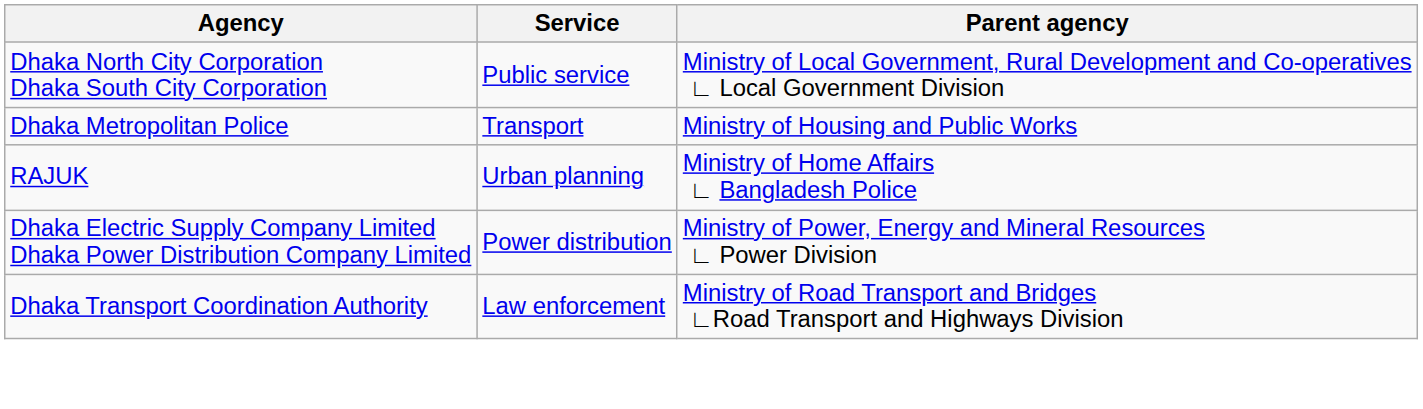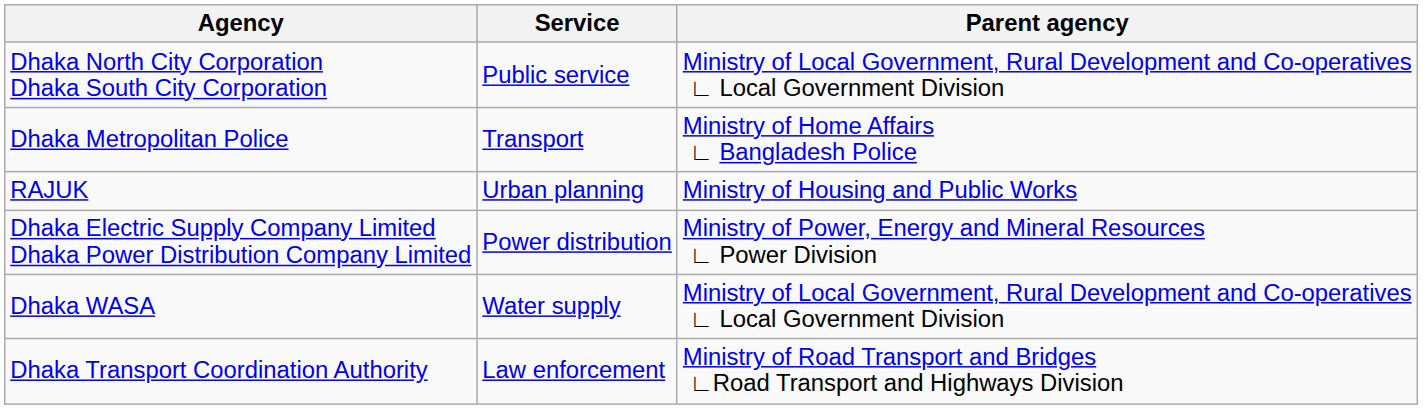 <table class="wikitable sortable">
 <tr>
 <th>Agency</th>
 <th>Service</th>
 <th>Parent agency</th>
 </tr>
 <tr>
 <td><a href='#'>Dhaka North City Corporation</a><br><a href='#'>Dhaka South City Corporation</a></td>
 <td><a href='#'>Public service</a></td>
 <td><a href='#'>Ministry of Local Government, Rural Development and Co-operatives</a><br> ∟ Local Government Division</td>
 </tr>
 <tr>
 <td><a href='#'>Dhaka Metropolitan Police</a></td>
 <td><a href='#'>Transport</a></td>
-<td><a href='#'>Ministry of Housing and Public Works</a></td>
+<td><a href='#'>Ministry of Home Affairs</a><br> ∟ <a href='#'>Bangladesh Police</a></td>
 </tr>
 <tr>
 <td><a href='#'>RAJUK</a></td>
 <td><a href='#'>Urban planning</a></td>
-<td><a href='#'>Ministry of Home Affairs</a><br> ∟ <a href='#'>Bangladesh Police</a></td>
+<td><a href='#'>Ministry of Housing and Public Works</a></td>
 </tr>
 <tr>
 <td><a href='#'>Dhaka Electric Supply Company Limited</a><br><a href='#'>Dhaka Power Distribution Company Limited</a></td>
 <td><a href='#'>Power distribution</a></td>
 <td><a href='#'>Ministry of Power, Energy and Mineral Resources</a><br> ∟ Power Division</td>
 </tr>
 <tr>
+<td><a href='#'>Dhaka WASA</a></td>
+<td><a href='#'>Water supply</a></td>
+<td><a href='#'>Ministry of Local Government, Rural Development and Co-operatives</a><br> ∟ Local Government Division</td>
+</tr>
+<tr>
 <td><a href='#'>Dhaka Transport Coordination Authority</a></td>
 <td><a href='#'>Law enforcement</a></td>
 <td><a href='#'>Ministry of Road Transport and Bridges</a><br> ∟Road Transport and Highways Division</td>
 </tr>
 </table>
